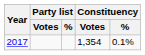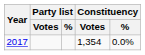 <table class="wikitable">
 <tr>
 <th rowspan="2">Year</th>
 <th colspan="2">Party list</th>
 <th colspan="2"><strong>Constituency</strong></th>
 </tr>
 <tr>
 <th>Votes</th>
 <th>%</th>
 <th>Votes</th>
 <th>%</th>
 </tr>
 <tr>
 <td><a href='#'>2017</a></td>
 <td></td>
 <td></td>
 <td>1,354</td>
-<td>0.1%</td>
+<td>0.0%</td>
 </tr>
 </table>
